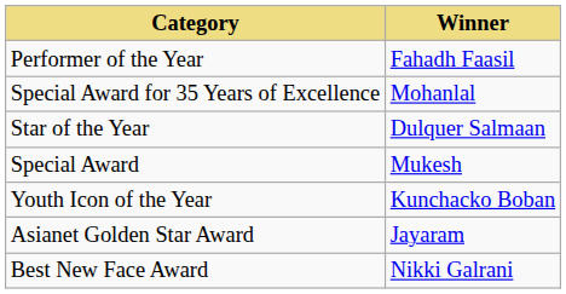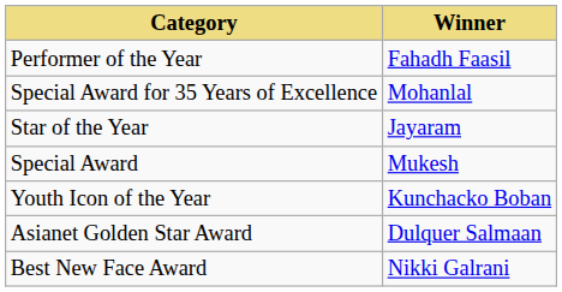 <table class="wikitable">
 <tr style="text-align:center;">
 <th style="background:#EEDD82;">Category</th>
 <th style="background:#EEDD82;">Winner</th>
 </tr>
 <tr>
 <td>Performer of the Year</td>
 <td><a href='#'>Fahadh Faasil</a></td>
 </tr>
 <tr>
 <td>Special Award for 35 Years of Excellence</td>
 <td><a href='#'>Mohanlal</a></td>
 </tr>
 <tr>
 <td>Star of the Year</td>
-<td><a href='#'>Dulquer Salmaan</a></td>
+<td><a href='#'>Jayaram</a></td>
 </tr>
 <tr>
 <td>Special Award</td>
 <td><a href='#'>Mukesh</a></td>
 </tr>
 <tr>
 <td>Youth Icon of the Year</td>
 <td><a href='#'>Kunchacko Boban</a></td>
 </tr>
 <tr>
 <td>Asianet Golden Star Award</td>
-<td><a href='#'>Jayaram</a></td>
+<td><a href='#'>Dulquer Salmaan</a></td>
 </tr>
 <tr>
 <td>Best New Face Award</td>
 <td><a href='#'>Nikki Galrani</a></td>
 </tr>
 </table>
